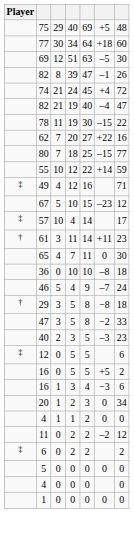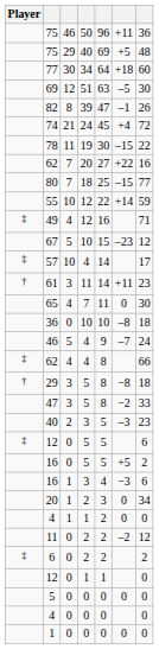 <table class="wikitable sortable" style="text-align:center;">
 <tr>
 <th>Player</th>
 <th></th>
 <th></th>
 <th></th>
 <th></th>
 <th data-sort-type="number"></th>
 <th></th>
+</tr>
+<tr>
+<td></td>
+<td>75</td>
+<td>46</td>
+<td>50</td>
+<td>96</td>
+<td>+11</td>
+<td>36</td>
 </tr>
 <tr>
 <td></td>
 <td>75</td>
 <td>29</td>
 <td>40</td>
 <td>69</td>
 <td>+5</td>
 <td>48</td>
 </tr>
 <tr>
 <td></td>
 <td>77</td>
 <td>30</td>
 <td>34</td>
 <td>64</td>
 <td>+18</td>
 <td>60</td>
 </tr>
 <tr>
 <td></td>
 <td>69</td>
 <td>12</td>
 <td>51</td>
 <td>63</td>
 <td>–5</td>
 <td>30</td>
 </tr>
 <tr>
 <td></td>
 <td>82</td>
 <td>8</td>
 <td>39</td>
 <td>47</td>
 <td>–1</td>
 <td>26</td>
 </tr>
 <tr>
 <td></td>
 <td>74</td>
 <td>21</td>
 <td>24</td>
 <td>45</td>
 <td>+4</td>
 <td>72</td>
-</tr>
-<tr>
-<td></td>
-<td>82</td>
-<td>21</td>
-<td>19</td>
-<td>40</td>
-<td>–4</td>
-<td>47</td>
 </tr>
 <tr>
 <td></td>
 <td>78</td>
 <td>11</td>
 <td>19</td>
 <td>30</td>
 <td>–15</td>
 <td>22</td>
 </tr>
 <tr>
 <td></td>
 <td>62</td>
 <td>7</td>
 <td>20</td>
 <td>27</td>
 <td>+22</td>
 <td>16</td>
 </tr>
 <tr>
 <td></td>
 <td>80</td>
 <td>7</td>
 <td>18</td>
 <td>25</td>
 <td>–15</td>
 <td>77</td>
 </tr>
 <tr>
 <td></td>
 <td>55</td>
 <td>10</td>
 <td>12</td>
 <td>22</td>
 <td>+14</td>
 <td>59</td>
 </tr>
 <tr>
 <td><sup>‡</sup></td>
 <td>49</td>
 <td>4</td>
 <td>12</td>
 <td>16</td>
 <td></td>
 <td>71</td>
 </tr>
 <tr>
 <td></td>
 <td>67</td>
 <td>5</td>
 <td>10</td>
 <td>15</td>
 <td>–23</td>
 <td>12</td>
 </tr>
 <tr>
 <td><sup>‡</sup></td>
 <td>57</td>
 <td>10</td>
 <td>4</td>
 <td>14</td>
 <td></td>
 <td>17</td>
 </tr>
 <tr>
 <td><sup>†</sup></td>
 <td>61</td>
 <td>3</td>
 <td>11</td>
 <td>14</td>
 <td>+11</td>
 <td>23</td>
 </tr>
 <tr>
 <td></td>
 <td>65</td>
 <td>4</td>
 <td>7</td>
 <td>11</td>
 <td>0</td>
 <td>30</td>
 </tr>
 <tr>
 <td></td>
 <td>36</td>
 <td>0</td>
 <td>10</td>
 <td>10</td>
 <td>–8</td>
 <td>18</td>
 </tr>
 <tr>
 <td></td>
 <td>46</td>
 <td>5</td>
 <td>4</td>
 <td>9</td>
 <td>–7</td>
 <td>24</td>
 </tr>
 <tr>
+<td><sup>‡</sup></td>
+<td>62</td>
+<td>4</td>
+<td>4</td>
+<td>8</td>
+<td></td>
+<td>66</td>
+</tr>
+<tr>
 <td><sup>†</sup></td>
 <td>29</td>
 <td>3</td>
 <td>5</td>
 <td>8</td>
 <td>−8</td>
 <td>18</td>
 </tr>
 <tr>
 <td></td>
 <td>47</td>
 <td>3</td>
 <td>5</td>
 <td>8</td>
 <td>−2</td>
 <td>33</td>
 </tr>
 <tr>
 <td></td>
 <td>40</td>
 <td>2</td>
 <td>3</td>
 <td>5</td>
 <td>–3</td>
 <td>23</td>
 </tr>
 <tr>
 <td><sup>‡</sup></td>
 <td>12</td>
 <td>0</td>
 <td>5</td>
 <td>5</td>
 <td></td>
 <td>6</td>
 </tr>
 <tr>
 <td></td>
 <td>16</td>
 <td>0</td>
 <td>5</td>
 <td>5</td>
 <td>+5</td>
 <td>2</td>
 </tr>
 <tr>
 <td></td>
 <td>16</td>
 <td>1</td>
 <td>3</td>
 <td>4</td>
 <td>−3</td>
 <td>6</td>
 </tr>
 <tr>
 <td></td>
 <td>20</td>
 <td>1</td>
 <td>2</td>
 <td>3</td>
 <td>0</td>
 <td>34</td>
 </tr>
 <tr>
 <td></td>
 <td>4</td>
 <td>1</td>
 <td>1</td>
 <td>2</td>
 <td>0</td>
 <td>0</td>
 </tr>
 <tr>
 <td></td>
 <td>11</td>
 <td>0</td>
 <td>2</td>
 <td>2</td>
 <td>–2</td>
 <td>12</td>
 </tr>
 <tr>
 <td><sup>‡</sup></td>
 <td>6</td>
 <td>0</td>
 <td>2</td>
 <td>2</td>
 <td></td>
 <td>2</td>
 </tr>
 <tr>
 <td></td>
+<td>12</td>
+<td>0</td>
+<td>1</td>
+<td>1</td>
+<td></td>
+<td>0</td>
+</tr>
+<tr>
+<td></td>
 <td>5</td>
 <td>0</td>
 <td>0</td>
 <td>0</td>
 <td>0</td>
 <td>0</td>
 </tr>
 <tr>
 <td></td>
 <td>4</td>
 <td>0</td>
 <td>0</td>
 <td>0</td>
 <td></td>
 <td>0</td>
 </tr>
 <tr>
 <td></td>
 <td>1</td>
 <td>0</td>
 <td>0</td>
 <td>0</td>
 <td>0</td>
 <td>0</td>
 </tr>
 </table>
